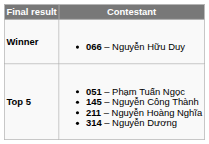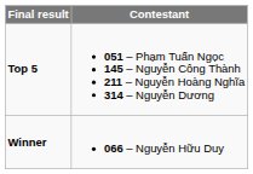 <table class="wikitable sortable" style="font-size: 95%;">
 <tr>
 <th style="background-color:#787878;color:#FFFFFF;">Final result</th>
 <th style="background-color:#787878;color:#FFFFFF;">Contestant</th>
 </tr>
 <tr>
+<td><strong>Top 5</strong></td>
+<td><br><ul><li><strong>051</strong> – Phạm Tuấn Ngọc</li><li><strong>145</strong> – Nguyễn Công Thành</li><li><strong>211</strong> – Nguyễn Hoàng Nghĩa</li><li><strong>314</strong> – Nguyễn Dương</li></ul></td>
+</tr>
+<tr>
 <td><strong>Winner</strong></td>
 <td><br><ul><li><strong>066</strong> – Nguyễn Hữu Duy</li></ul></td>
 </tr>
-<tr>
-<td><strong>Top 5</strong></td>
-<td><br><ul><li><strong>051</strong> – Phạm Tuấn Ngọc</li><li><strong>145</strong> – Nguyễn Công Thành</li><li><strong>211</strong> – Nguyễn Hoàng Nghĩa</li><li><strong>314</strong> – Nguyễn Dương</li></ul></td>
-</tr>
 </table>
